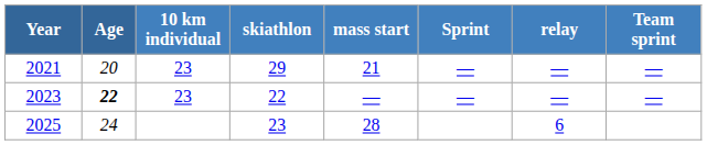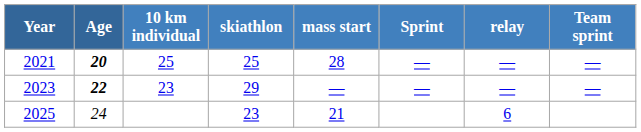 <table class="wikitable" style="font-size:95%; text-align:center; border:grey solid 1px; border-collapse:collapse; background:#ffffff;">
 <tr>
 <th style="background-color:#369; color:white; width:60px;"> Year </th>
 <th style="background-color:#369; color:white; width:40px;"> Age </th>
 <th style="background-color:#4180be; color:white; width:75px;"> 10 km <br> individual </th>
 <th style="background-color:#4180be; color:white; width:75px;"> skiathlon </th>
 <th style="background-color:#4180be; color:white; width:75px;"> mass start </th>
 <th style="background-color:#4180be; color:white; width:75px;"> Sprint </th>
 <th style="background-color:#4180be; color:white; width:75px;"> relay </th>
 <th style="background-color:#4180be; color:white; width:75px;"> Team <br> sprint </th>
 </tr>
 <tr>
 <td><a href='#'>2021</a></td>
-<td><em>20</em></td>
-<td><a href='#'>23</a></td>
-<td><a href='#'>29</a></td>
-<td><a href='#'>21</a></td>
+<td><strong><em>20</em></strong></td>
+<td><a href='#'>25</a></td>
+<td><a href='#'>25</a></td>
+<td><a href='#'>28</a></td>
 <td><a href='#'>—</a></td>
 <td><a href='#'>—</a></td>
 <td><a href='#'>—</a></td>
 </tr>
 <tr>
 <td><a href='#'>2023</a></td>
 <td><strong><em>22</em></strong></td>
 <td><a href='#'>23</a></td>
-<td><a href='#'>22</a></td>
+<td><a href='#'>29</a></td>
 <td><a href='#'>—</a></td>
 <td><a href='#'>—</a></td>
 <td><a href='#'>—</a></td>
 <td><a href='#'>—</a></td>
 </tr>
 <tr>
 <td><a href='#'>2025</a></td>
 <td><em>24</em></td>
 <td></td>
 <td><a href='#'>23</a></td>
-<td><a href='#'>28</a></td>
+<td><a href='#'>21</a></td>
 <td></td>
 <td><a href='#'>6</a></td>
 <td></td>
 </tr>
 </table>
